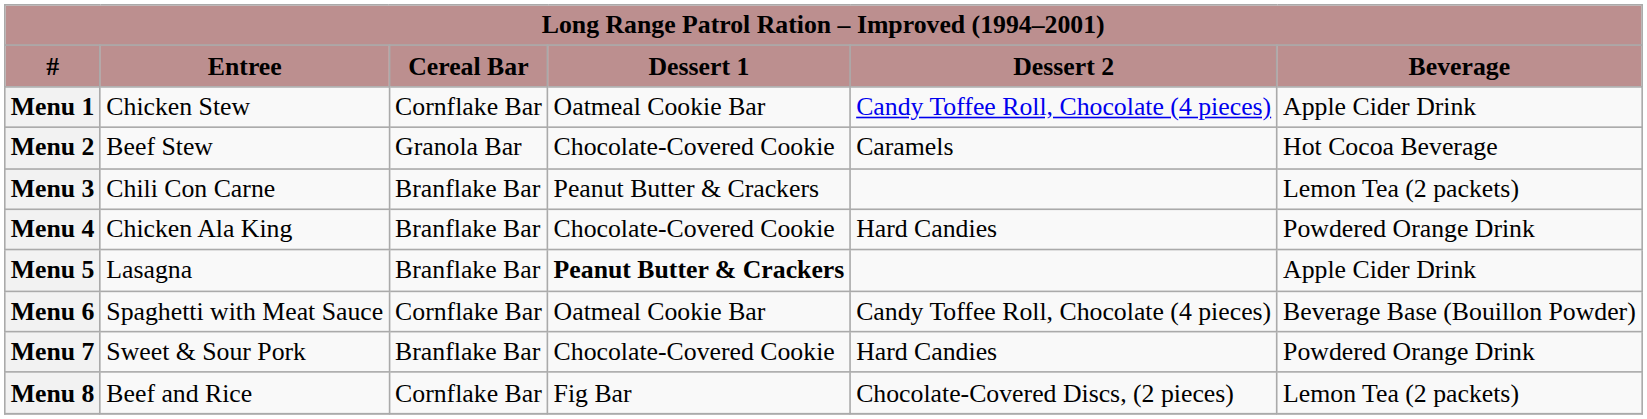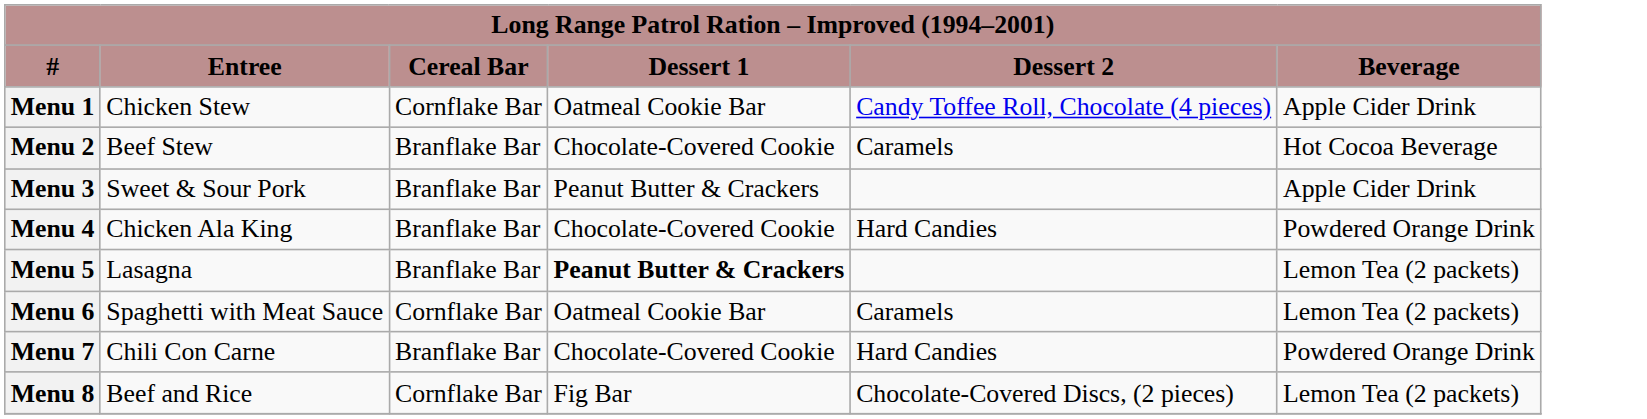 <table class="wikitable collapsible collapsed" style="min-width:50em;">
 <tr>
 <th colspan="7" style="background-color: #BC8F8F;">Long Range Patrol Ration – Improved (1994–2001)</th>
 </tr>
 <tr>
 <th style="background-color: #BC8F8F;">#</th>
 <th style="background-color: #BC8F8F;">Entree</th>
 <th style="background-color: #BC8F8F;">Cereal Bar</th>
 <th style="background-color: #BC8F8F;">Dessert 1</th>
 <th style="background-color: #BC8F8F;">Dessert 2</th>
 <th style="background-color: #BC8F8F;">Beverage</th>
 </tr>
 <tr>
 <th>Menu 1</th>
 <td>Chicken Stew</td>
 <td>Cornflake Bar</td>
 <td>Oatmeal Cookie Bar</td>
 <td><a href='#'>Candy Toffee Roll, Chocolate (4 pieces)</a></td>
 <td>Apple Cider Drink</td>
 </tr>
 <tr>
 <th>Menu 2</th>
 <td>Beef Stew</td>
-<td>Granola Bar</td>
+<td>Branflake Bar</td>
 <td>Chocolate-Covered Cookie</td>
 <td>Caramels</td>
 <td>Hot Cocoa Beverage</td>
 </tr>
 <tr>
 <th>Menu 3</th>
-<td>Chili Con Carne</td>
+<td>Sweet & Sour Pork</td>
 <td>Branflake Bar</td>
 <td>Peanut Butter & Crackers</td>
 <td></td>
-<td>Lemon Tea (2 packets)</td>
+<td>Apple Cider Drink</td>
 </tr>
 <tr>
 <th>Menu 4</th>
 <td>Chicken Ala King</td>
 <td>Branflake Bar</td>
 <td>Chocolate-Covered Cookie</td>
 <td>Hard Candies</td>
 <td>Powdered Orange Drink</td>
 </tr>
 <tr>
 <th>Menu 5</th>
 <td>Lasagna</td>
 <td>Branflake Bar</td>
 <td><strong>Peanut Butter & Crackers</strong></td>
 <td></td>
-<td>Apple Cider Drink</td>
+<td>Lemon Tea (2 packets)</td>
 </tr>
 <tr>
 <th>Menu 6</th>
 <td>Spaghetti with Meat Sauce</td>
 <td>Cornflake Bar</td>
 <td>Oatmeal Cookie Bar</td>
-<td>Candy Toffee Roll, Chocolate (4 pieces)</td>
-<td>Beverage Base (Bouillon Powder)</td>
+<td>Caramels</td>
+<td>Lemon Tea (2 packets)</td>
 </tr>
 <tr>
 <th>Menu 7</th>
-<td>Sweet & Sour Pork</td>
+<td>Chili Con Carne</td>
 <td>Branflake Bar</td>
 <td>Chocolate-Covered Cookie</td>
 <td>Hard Candies</td>
 <td>Powdered Orange Drink</td>
 </tr>
 <tr>
 <th>Menu 8</th>
 <td>Beef and Rice</td>
 <td>Cornflake Bar</td>
 <td>Fig Bar</td>
 <td>Chocolate-Covered Discs, (2 pieces)</td>
 <td>Lemon Tea (2 packets)</td>
 </tr>
 <tr>
 </tr>
 </table>
